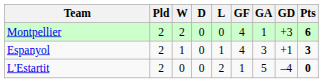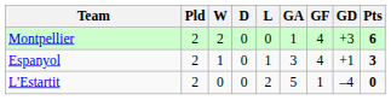 <table class="wikitable" style="text-align: center;">
 <tr>
 <th width=195>Team</th>
 <th width=20>Pld</th>
 <th width=20>W</th>
 <th width=20>D</th>
 <th width=20>L</th>
+<th width=20>GA</th>
 <th width=20>GF</th>
-<th width=20>GA</th>
 <th width=20>GD</th>
 <th width=20>Pts</th>
 </tr>
 <tr align="center" style="background:#ccffcc;">
 <td align="left"> <a href='#'>Montpellier</a></td>
 <td>2</td>
 <td>2</td>
 <td>0</td>
 <td>0</td>
+<td>1</td>
 <td>4</td>
-<td>1</td>
 <td>+3</td>
 <td><strong>6</strong></td>
 </tr>
 <tr align="center">
 <td align="left"> <a href='#'>Espanyol</a></td>
 <td>2</td>
 <td>1</td>
 <td>0</td>
 <td>1</td>
+<td>3</td>
 <td>4</td>
-<td>3</td>
 <td>+1</td>
 <td><strong>3</strong></td>
 </tr>
 <tr align="center">
 <td align="left"> <a href='#'>L'Estartit</a></td>
 <td>2</td>
 <td>0</td>
 <td>0</td>
 <td>2</td>
+<td>5</td>
 <td>1</td>
-<td>5</td>
 <td>–4</td>
 <td><strong>0</strong></td>
 </tr>
 </table>
